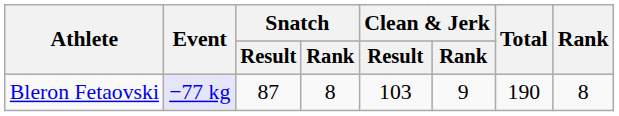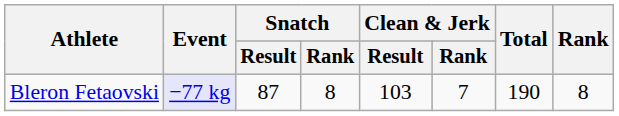 <table class="wikitable" style="font-size:90%">
 <tr>
 <th rowspan="2">Athlete</th>
 <th rowspan="2">Event</th>
 <th colspan="2">Snatch</th>
 <th colspan="2">Clean & Jerk</th>
 <th rowspan="2">Total</th>
 <th rowspan="2">Rank</th>
 </tr>
 <tr style="font-size:95%">
 <th>Result</th>
 <th>Rank</th>
 <th>Result</th>
 <th>Rank</th>
 </tr>
 <tr align=center>
 <td align=left><a href='#'>Bleron Fetaovski</a></td>
 <td align=left style="background: lavender;"><a href='#'>−77 kg</a></td>
 <td>87</td>
 <td>8</td>
 <td>103</td>
-<td>9</td>
+<td>7</td>
 <td>190</td>
 <td>8</td>
 </tr>
 </table>
